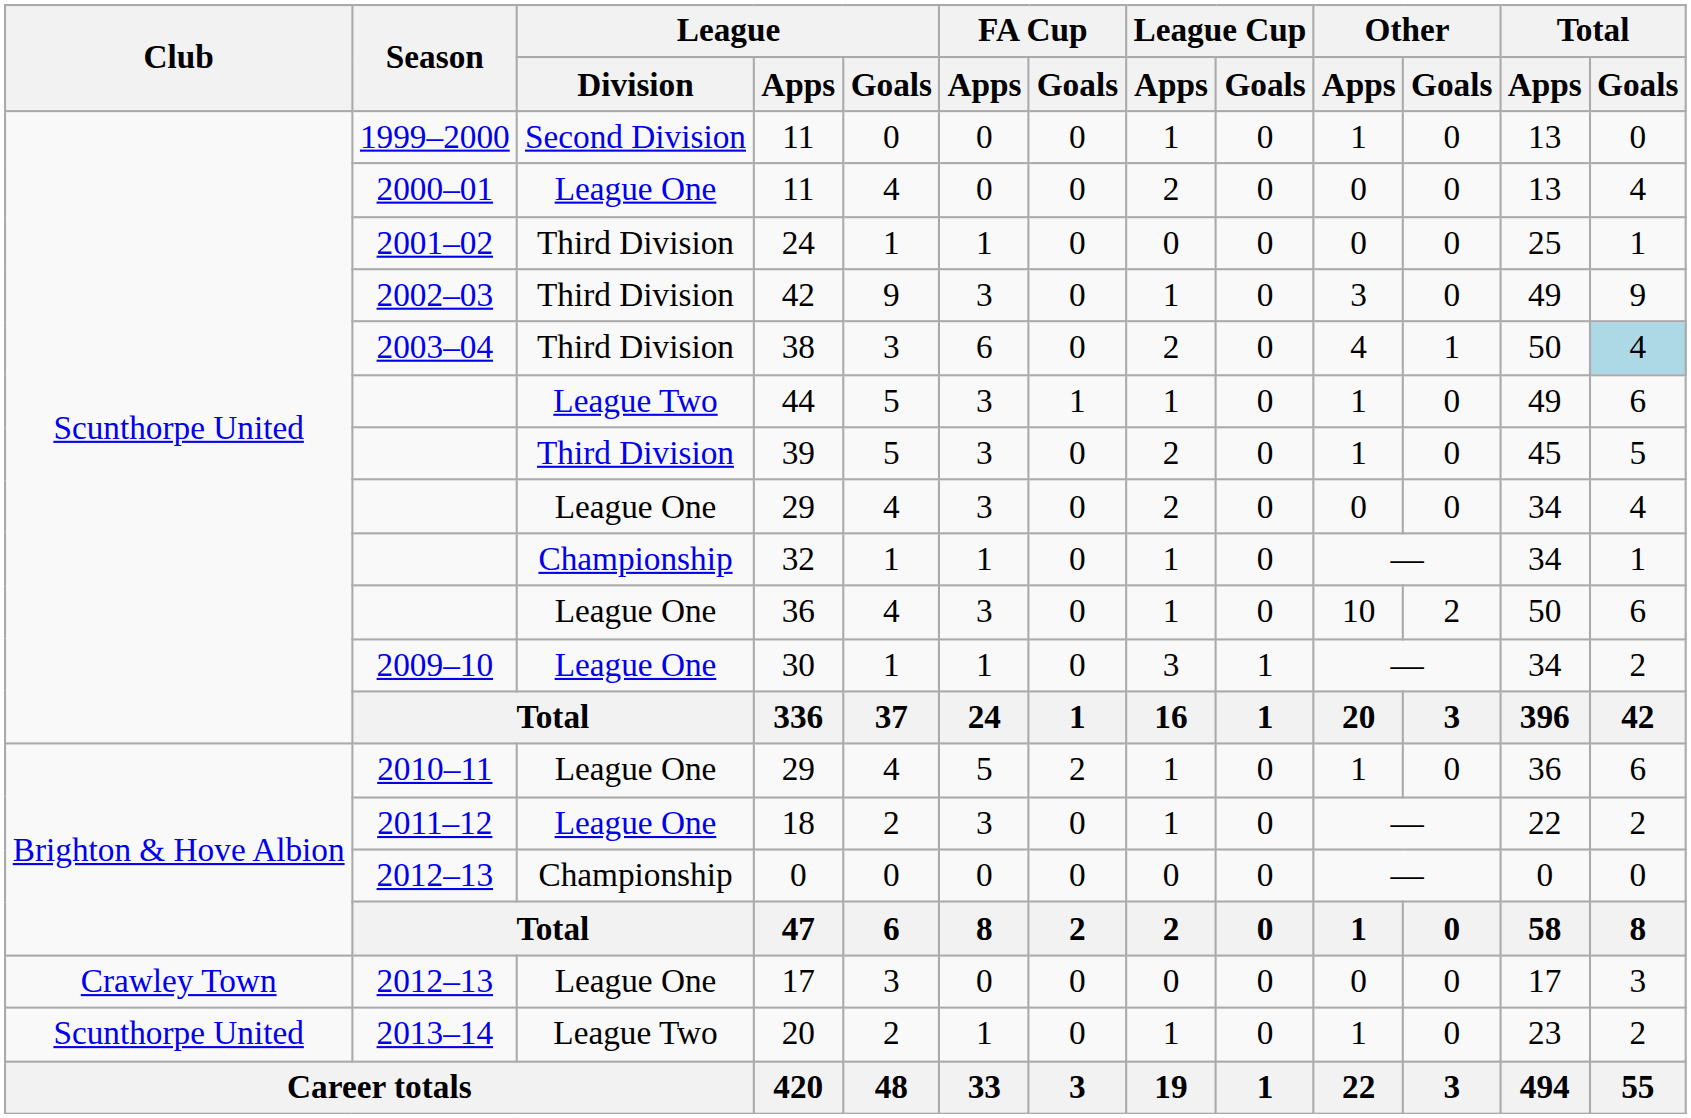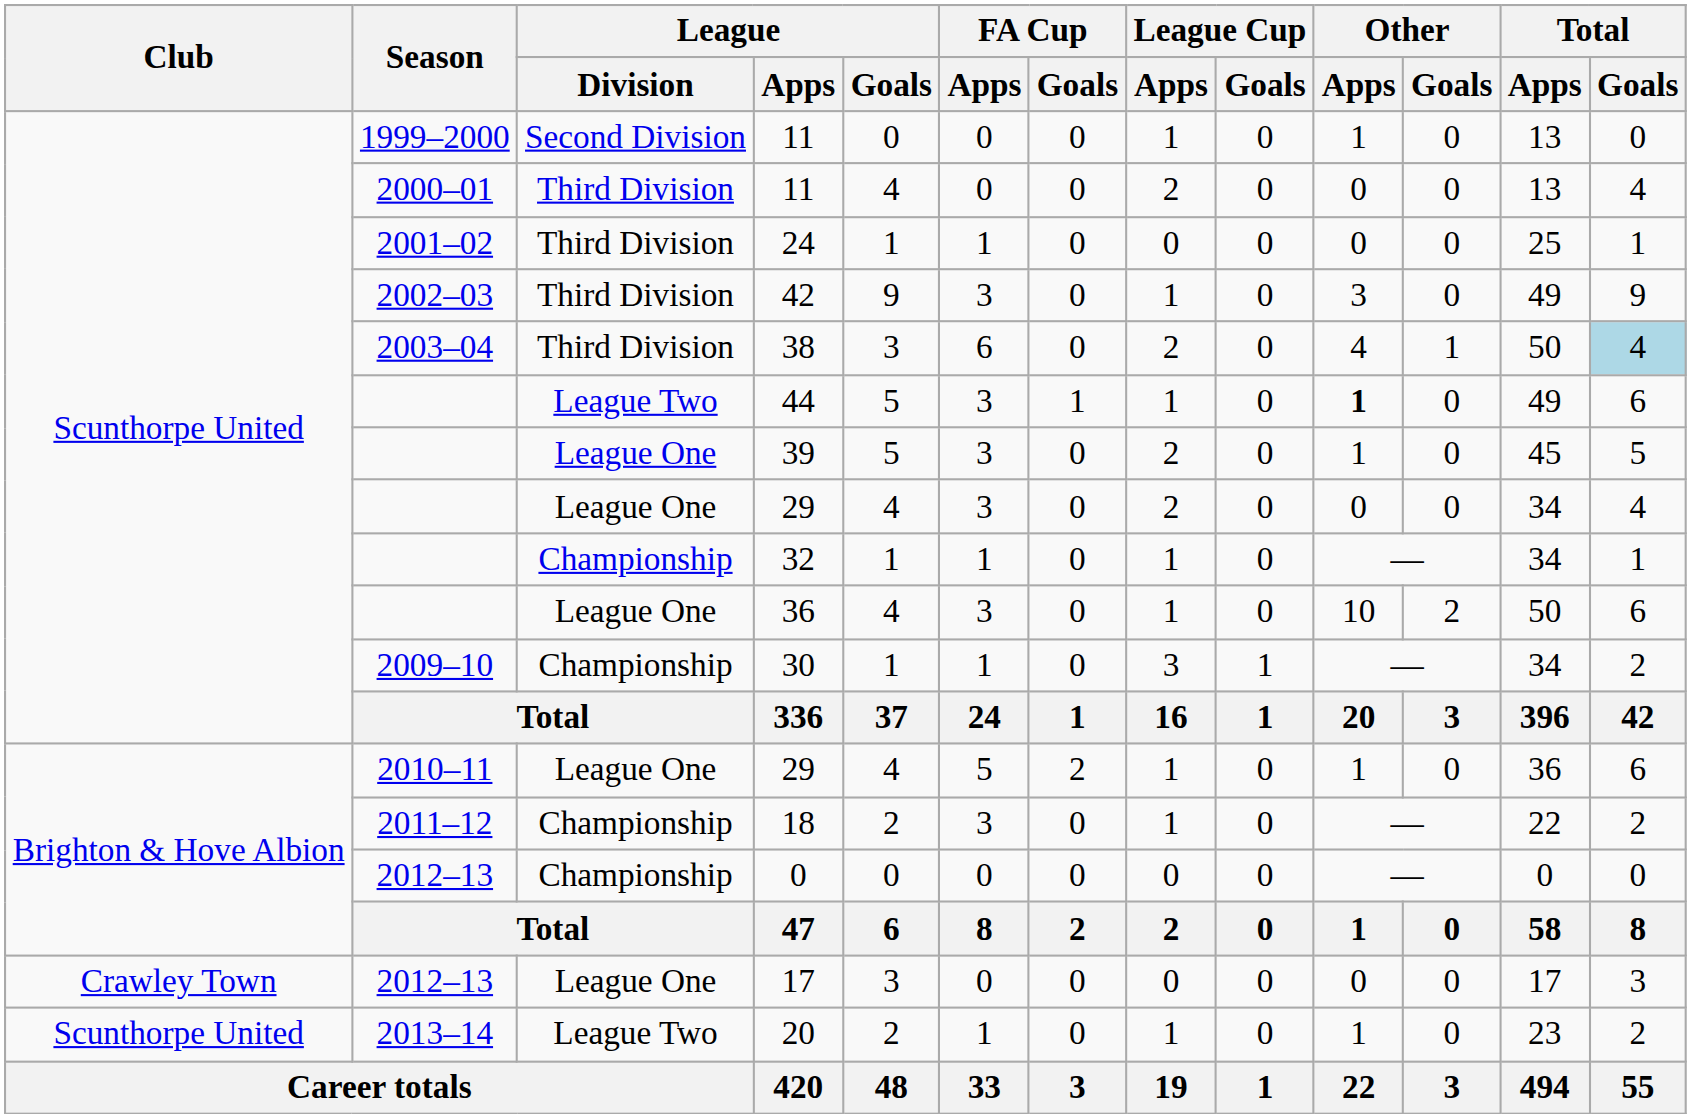 <table class="wikitable" style="text-align:center">
 <tr>
 <th rowspan="2">Club</th>
 <th rowspan="2">Season</th>
 <th colspan="3">League</th>
 <th colspan="2">FA Cup</th>
 <th colspan="2">League Cup</th>
 <th colspan="2">Other</th>
 <th colspan="2">Total</th>
 </tr>
 <tr>
 <th>Division</th>
 <th>Apps</th>
 <th>Goals</th>
 <th>Apps</th>
 <th>Goals</th>
 <th>Apps</th>
 <th>Goals</th>
 <th>Apps</th>
 <th>Goals</th>
 <th>Apps</th>
 <th>Goals</th>
 </tr>
 <tr>
 <td rowspan="12" valign="center"><a href='#'>Scunthorpe United</a></td>
 <td><a href='#'>1999–2000</a></td>
 <td><a href='#'>Second Division</a></td>
 <td>11</td>
 <td>0</td>
 <td>0</td>
 <td>0</td>
 <td>1</td>
 <td>0</td>
 <td>1</td>
 <td>0</td>
 <td>13</td>
 <td>0</td>
 </tr>
 <tr>
 <td><a href='#'>2000–01</a></td>
-<td><a href='#'>League One</a></td>
+<td><a href='#'>Third Division</a></td>
 <td>11</td>
 <td>4</td>
 <td>0</td>
 <td>0</td>
 <td>2</td>
 <td>0</td>
 <td>0</td>
 <td>0</td>
 <td>13</td>
 <td>4</td>
 </tr>
 <tr>
 <td><a href='#'>2001–02</a></td>
 <td>Third Division</td>
 <td>24</td>
 <td>1</td>
 <td>1</td>
 <td>0</td>
 <td>0</td>
 <td>0</td>
 <td>0</td>
 <td>0</td>
 <td>25</td>
 <td>1</td>
 </tr>
 <tr>
 <td><a href='#'>2002–03</a></td>
 <td>Third Division</td>
 <td>42</td>
 <td>9</td>
 <td>3</td>
 <td>0</td>
 <td>1</td>
 <td>0</td>
 <td>3</td>
 <td>0</td>
 <td>49</td>
 <td>9</td>
 </tr>
 <tr>
 <td><a href='#'>2003–04</a></td>
 <td>Third Division</td>
 <td>38</td>
 <td>3</td>
 <td>6</td>
 <td>0</td>
 <td>2</td>
 <td>0</td>
 <td>4</td>
 <td>1</td>
 <td>50</td>
 <td style="background: lightblue;">4</td>
 </tr>
 <tr>
 <td></td>
 <td><a href='#'>League Two</a></td>
 <td>44</td>
 <td>5</td>
 <td>3</td>
 <td>1</td>
 <td>1</td>
 <td>0</td>
-<td>1</td>
+<td><strong>1</strong></td>
 <td>0</td>
 <td>49</td>
 <td>6</td>
 </tr>
 <tr>
 <td></td>
-<td><a href='#'>Third Division</a></td>
+<td><a href='#'>League One</a></td>
 <td>39</td>
 <td>5</td>
 <td>3</td>
 <td>0</td>
 <td>2</td>
 <td>0</td>
 <td>1</td>
 <td>0</td>
 <td>45</td>
 <td>5</td>
 </tr>
 <tr>
 <td></td>
 <td>League One</td>
 <td>29</td>
 <td>4</td>
 <td>3</td>
 <td>0</td>
 <td>2</td>
 <td>0</td>
 <td>0</td>
 <td>0</td>
 <td>34</td>
 <td>4</td>
 </tr>
 <tr>
 <td></td>
 <td><a href='#'>Championship</a></td>
 <td>32</td>
 <td>1</td>
 <td>1</td>
 <td>0</td>
 <td>1</td>
 <td>0</td>
 <td colspan="2">—</td>
 <td>34</td>
 <td>1</td>
 </tr>
 <tr>
 <td></td>
 <td>League One</td>
 <td>36</td>
 <td>4</td>
 <td>3</td>
 <td>0</td>
 <td>1</td>
 <td>0</td>
 <td>10</td>
 <td>2</td>
 <td>50</td>
 <td>6</td>
 </tr>
 <tr>
 <td><a href='#'>2009–10</a></td>
-<td><a href='#'>League One</a></td>
+<td>Championship</td>
 <td>30</td>
 <td>1</td>
 <td>1</td>
 <td>0</td>
 <td>3</td>
 <td>1</td>
 <td colspan="2">—</td>
 <td>34</td>
 <td>2</td>
 </tr>
 <tr>
 <th colspan="2">Total</th>
 <th>336</th>
 <th>37</th>
 <th>24</th>
 <th>1</th>
 <th>16</th>
 <th>1</th>
 <th>20</th>
 <th>3</th>
 <th>396</th>
 <th>42</th>
 </tr>
 <tr>
 <td rowspan="4" valign="center"><a href='#'>Brighton & Hove Albion</a></td>
 <td><a href='#'>2010–11</a></td>
 <td>League One</td>
 <td>29</td>
 <td>4</td>
 <td>5</td>
 <td>2</td>
 <td>1</td>
 <td>0</td>
 <td>1</td>
 <td>0</td>
 <td>36</td>
 <td>6</td>
 </tr>
 <tr>
 <td><a href='#'>2011–12</a></td>
-<td><a href='#'>League One</a></td>
+<td>Championship</td>
 <td>18</td>
 <td>2</td>
 <td>3</td>
 <td>0</td>
 <td>1</td>
 <td>0</td>
 <td colspan="2">—</td>
 <td>22</td>
 <td>2</td>
 </tr>
 <tr>
 <td><a href='#'>2012–13</a></td>
 <td>Championship</td>
 <td>0</td>
 <td>0</td>
 <td>0</td>
 <td>0</td>
 <td>0</td>
 <td>0</td>
 <td colspan="2">—</td>
 <td>0</td>
 <td>0</td>
 </tr>
 <tr>
 <th colspan="2">Total</th>
 <th>47</th>
 <th>6</th>
 <th>8</th>
 <th>2</th>
 <th>2</th>
 <th>0</th>
 <th>1</th>
 <th>0</th>
 <th>58</th>
 <th>8</th>
 </tr>
 <tr>
 <td rowspan="1" valign="center"><a href='#'>Crawley Town</a></td>
 <td><a href='#'>2012–13</a></td>
 <td>League One</td>
 <td>17</td>
 <td>3</td>
 <td>0</td>
 <td>0</td>
 <td>0</td>
 <td>0</td>
 <td>0</td>
 <td>0</td>
 <td>17</td>
 <td>3</td>
 </tr>
 <tr>
 <td rowspan="1" valign="center"><a href='#'>Scunthorpe United</a></td>
 <td><a href='#'>2013–14</a></td>
 <td>League Two</td>
 <td>20</td>
 <td>2</td>
 <td>1</td>
 <td>0</td>
 <td>1</td>
 <td>0</td>
 <td>1</td>
 <td>0</td>
 <td>23</td>
 <td>2</td>
 </tr>
 <tr>
 <th colspan="3">Career totals</th>
 <th>420</th>
 <th>48</th>
 <th>33</th>
 <th>3</th>
 <th>19</th>
 <th>1</th>
 <th>22</th>
 <th>3</th>
 <th>494</th>
 <th>55</th>
 </tr>
 </table>
